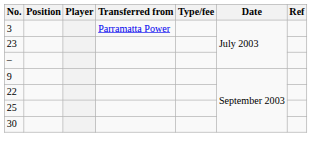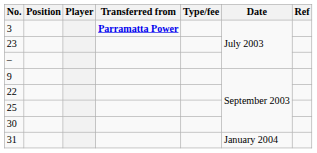 <table class="wikitable plainrowheaders sortable" style="text-align:center; text-align:left">
 <tr>
 <th scope="col">No.</th>
 <th scope="col">Position</th>
 <th scope="col">Player</th>
 <th scope="col">Transferred from</th>
 <th scope="col">Type/fee</th>
 <th scope="col">Date</th>
 <th scope="col" class="unsortable">Ref</th>
 </tr>
 <tr>
 <td>3</td>
 <td></td>
 <th scope="row"></th>
-<td><a href='#'>Parramatta Power</a></td>
+<td><strong><a href='#'>Parramatta Power</a></strong></td>
 <td></td>
 <td rowspan="3">July 2003</td>
 <td></td>
 </tr>
 <tr>
 <td>23</td>
 <td></td>
 <th scope="row"></th>
 <td></td>
 <td></td>
 <td></td>
 </tr>
 <tr>
 <td>–</td>
 <td></td>
 <th scope="row"></th>
 <td></td>
 <td></td>
 <td></td>
 </tr>
 <tr>
 <td>9</td>
 <td></td>
 <th scope="row"></th>
 <td></td>
 <td></td>
 <td rowspan="4">September 2003</td>
 <td></td>
 </tr>
 <tr>
 <td>22</td>
 <td></td>
 <th scope="row"></th>
 <td></td>
 <td></td>
 <td></td>
 </tr>
 <tr>
 <td>25</td>
 <td></td>
 <th scope="row"></th>
 <td></td>
 <td></td>
 <td></td>
 </tr>
 <tr>
 <td>30</td>
 <td></td>
 <th scope="row"></th>
 <td></td>
 <td></td>
 <td></td>
 </tr>
+<tr>
+<td>31</td>
+<td></td>
+<th scope="row"></th>
+<td></td>
+<td></td>
+<td>January 2004</td>
+<td></td>
+</tr>
 </table>
